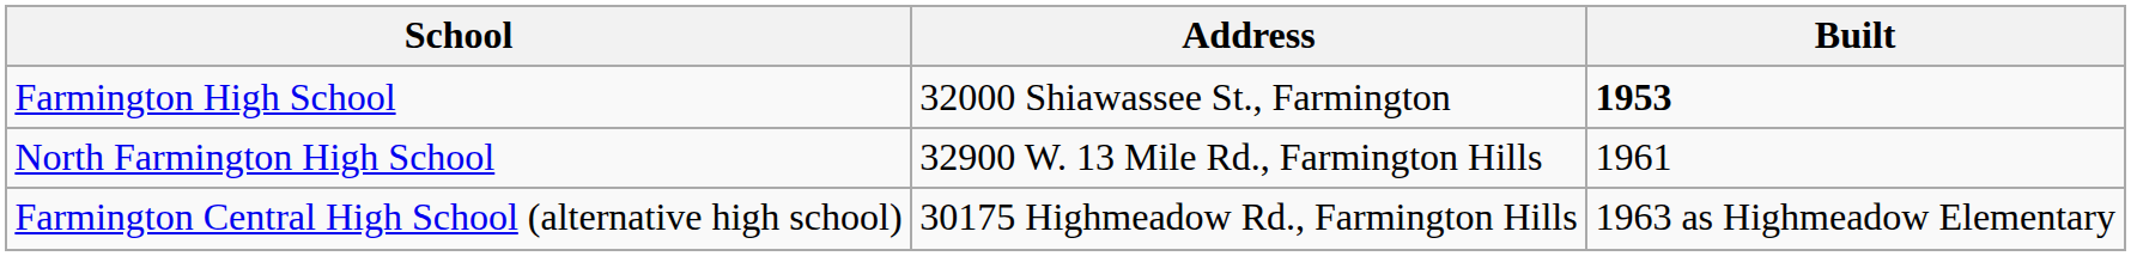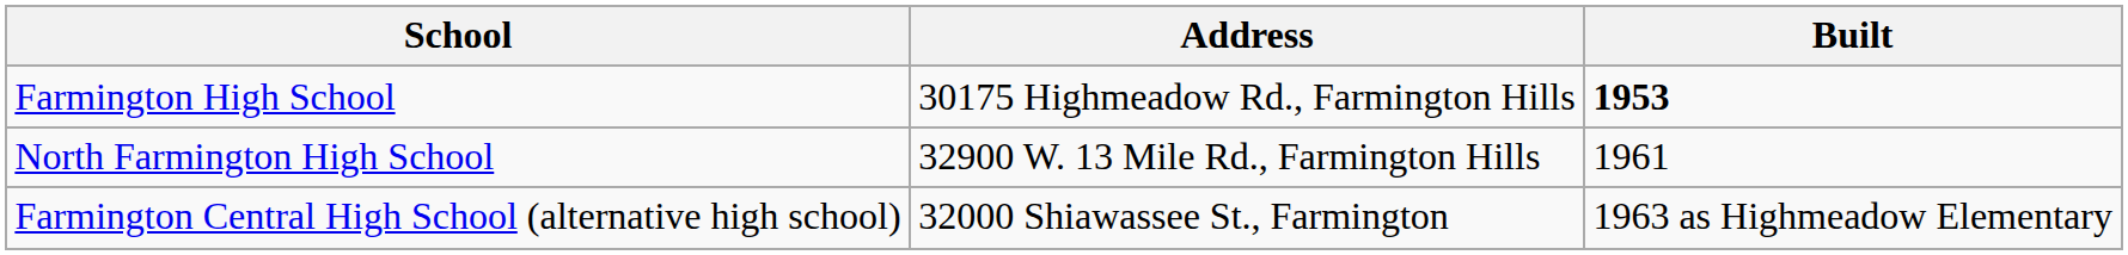 <table class="wikitable">
 <tr>
 <th>School</th>
 <th>Address</th>
 <th>Built</th>
 </tr>
 <tr>
 <td><a href='#'>Farmington High School</a></td>
-<td>32000 Shiawassee St., Farmington</td>
+<td>30175 Highmeadow Rd., Farmington Hills</td>
 <td><strong>1953</strong></td>
 </tr>
 <tr>
 <td><a href='#'>North Farmington High School</a></td>
 <td>32900 W. 13 Mile Rd., Farmington Hills</td>
 <td>1961</td>
 </tr>
 <tr>
 <td><a href='#'>Farmington Central High School</a> (alternative high school)</td>
-<td>30175 Highmeadow Rd., Farmington Hills</td>
+<td>32000 Shiawassee St., Farmington</td>
 <td>1963 as Highmeadow Elementary</td>
 </tr>
 </table>
